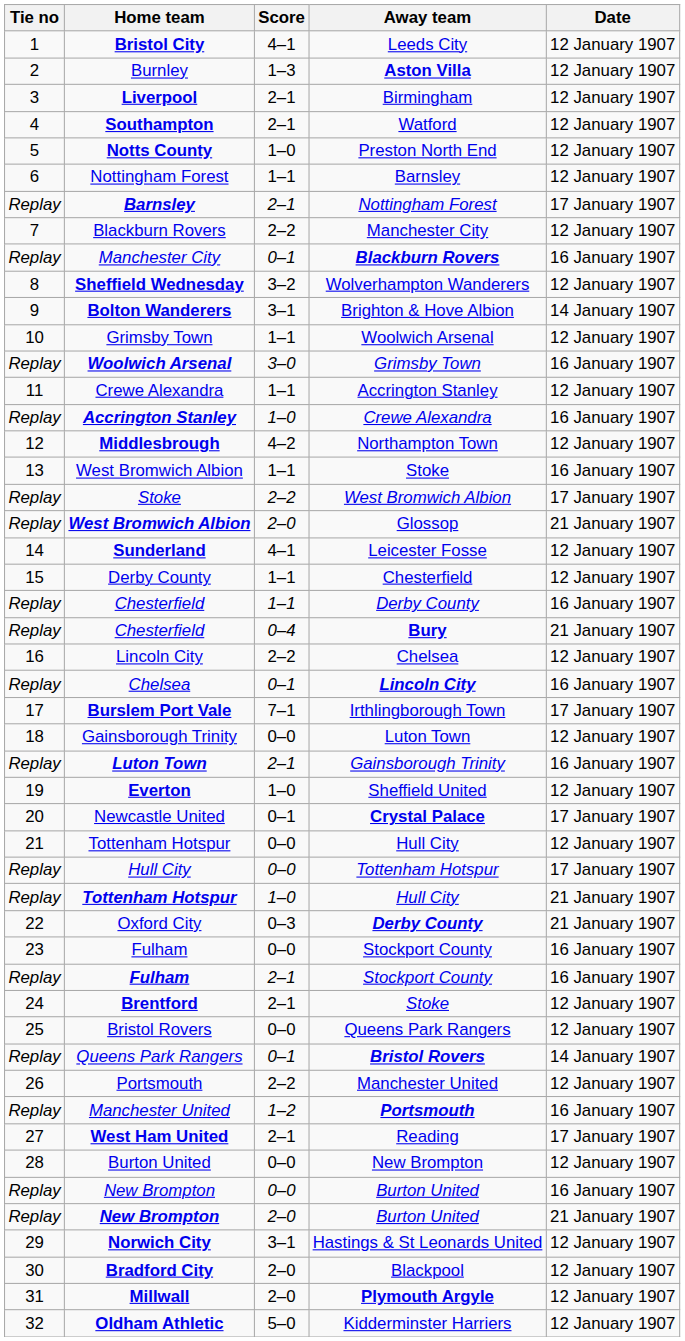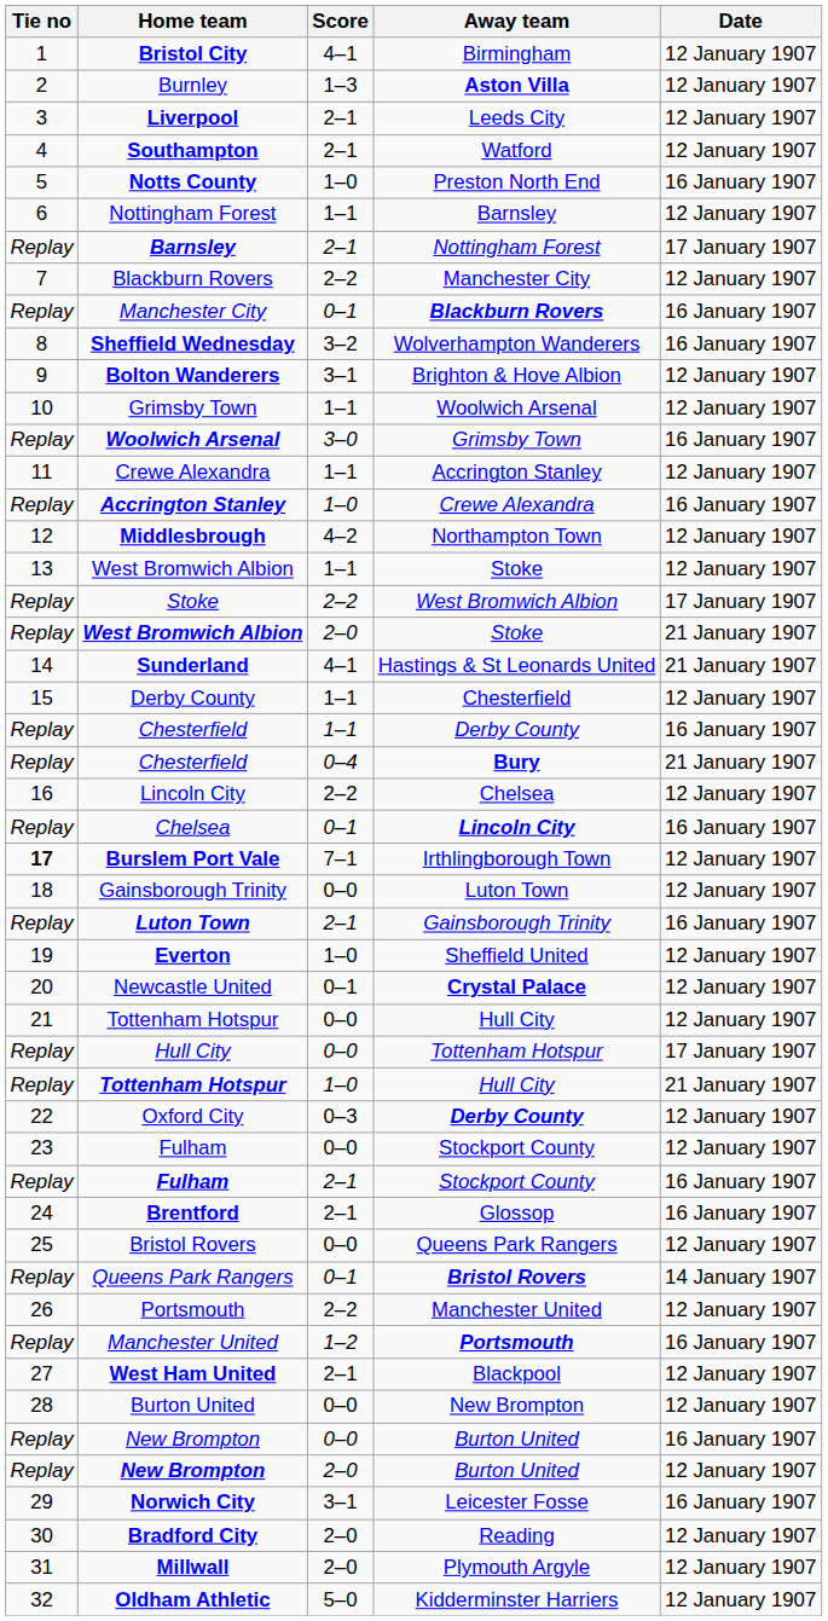 <table class="wikitable" style="text-align: center">
 <tr>
 <th>Tie no</th>
 <th>Home team</th>
 <th>Score</th>
 <th>Away team</th>
 <th>Date</th>
 </tr>
 <tr>
 <td>1</td>
 <td><strong><a href='#'>Bristol City</a></strong></td>
 <td>4–1</td>
-<td><a href='#'>Leeds City</a></td>
+<td><a href='#'>Birmingham</a></td>
 <td>12 January 1907</td>
 </tr>
 <tr>
 <td>2</td>
 <td><a href='#'>Burnley</a></td>
 <td>1–3</td>
 <td><strong><a href='#'>Aston Villa</a></strong></td>
 <td>12 January 1907</td>
 </tr>
 <tr>
 <td>3</td>
 <td><strong><a href='#'>Liverpool</a></strong></td>
 <td>2–1</td>
-<td><a href='#'>Birmingham</a></td>
+<td><a href='#'>Leeds City</a></td>
 <td>12 January 1907</td>
 </tr>
 <tr>
 <td>4</td>
 <td><strong><a href='#'>Southampton</a></strong></td>
 <td>2–1</td>
 <td><a href='#'>Watford</a></td>
 <td>12 January 1907</td>
 </tr>
 <tr>
 <td>5</td>
 <td><strong><a href='#'>Notts County</a></strong></td>
 <td>1–0</td>
 <td><a href='#'>Preston North End</a></td>
-<td>12 January 1907</td>
+<td>16 January 1907</td>
 </tr>
 <tr>
 <td>6</td>
 <td><a href='#'>Nottingham Forest</a></td>
 <td>1–1</td>
 <td><a href='#'>Barnsley</a></td>
 <td>12 January 1907</td>
 </tr>
 <tr>
 <td><em>Replay</em></td>
 <td><strong><em><a href='#'>Barnsley</a></em></strong></td>
 <td><em>2–1</em></td>
 <td><em><a href='#'>Nottingham Forest</a></em></td>
 <td>17 January 1907</td>
 </tr>
 <tr>
 <td>7</td>
 <td><a href='#'>Blackburn Rovers</a></td>
 <td>2–2</td>
 <td><a href='#'>Manchester City</a></td>
 <td>12 January 1907</td>
 </tr>
 <tr>
 <td><em>Replay</em></td>
 <td><em><a href='#'>Manchester City</a></em></td>
 <td><em>0–1</em></td>
 <td><strong><em><a href='#'>Blackburn Rovers</a></em></strong></td>
 <td>16 January 1907</td>
 </tr>
 <tr>
 <td>8</td>
 <td><strong><a href='#'>Sheffield Wednesday</a></strong></td>
 <td>3–2</td>
 <td><a href='#'>Wolverhampton Wanderers</a></td>
-<td>12 January 1907</td>
+<td>16 January 1907</td>
 </tr>
 <tr>
 <td>9</td>
 <td><strong><a href='#'>Bolton Wanderers</a></strong></td>
 <td>3–1</td>
 <td><a href='#'>Brighton & Hove Albion</a></td>
-<td>14 January 1907</td>
+<td>12 January 1907</td>
 </tr>
 <tr>
 <td>10</td>
 <td><a href='#'>Grimsby Town</a></td>
 <td>1–1</td>
 <td><a href='#'>Woolwich Arsenal</a></td>
 <td>12 January 1907</td>
 </tr>
 <tr>
 <td><em>Replay</em></td>
 <td><strong><em><a href='#'>Woolwich Arsenal</a></em></strong></td>
 <td><em>3–0</em></td>
 <td><em><a href='#'>Grimsby Town</a></em></td>
 <td>16 January 1907</td>
 </tr>
 <tr>
 <td>11</td>
 <td><a href='#'>Crewe Alexandra</a></td>
 <td>1–1</td>
 <td><a href='#'>Accrington Stanley</a></td>
 <td>12 January 1907</td>
 </tr>
 <tr>
 <td><em>Replay</em></td>
 <td><strong><em><a href='#'>Accrington Stanley</a></em></strong></td>
 <td><em>1–0</em></td>
 <td><em><a href='#'>Crewe Alexandra</a></em></td>
 <td>16 January 1907</td>
 </tr>
 <tr>
 <td>12</td>
 <td><strong><a href='#'>Middlesbrough</a></strong></td>
 <td>4–2</td>
 <td><a href='#'>Northampton Town</a></td>
 <td>12 January 1907</td>
 </tr>
 <tr>
 <td>13</td>
 <td><a href='#'>West Bromwich Albion</a></td>
 <td>1–1</td>
 <td><a href='#'>Stoke</a></td>
-<td>16 January 1907</td>
+<td>12 January 1907</td>
 </tr>
 <tr>
 <td><em>Replay</em></td>
 <td><em><a href='#'>Stoke</a></em></td>
 <td><em>2–2</em></td>
 <td><em><a href='#'>West Bromwich Albion</a></em></td>
 <td>17 January 1907</td>
 </tr>
 <tr>
 <td><em>Replay</em></td>
 <td><strong><em><a href='#'>West Bromwich Albion</a></em></strong></td>
 <td><em>2–0</em></td>
-<td><a href='#'>Glossop</a></td>
+<td><em><a href='#'>Stoke</a></em></td>
 <td>21 January 1907</td>
 </tr>
 <tr>
 <td>14</td>
 <td><strong><a href='#'>Sunderland</a></strong></td>
 <td>4–1</td>
-<td><a href='#'>Leicester Fosse</a></td>
-<td>12 January 1907</td>
+<td><a href='#'>Hastings & St Leonards United</a></td>
+<td>21 January 1907</td>
 </tr>
 <tr>
 <td>15</td>
 <td><a href='#'>Derby County</a></td>
 <td>1–1</td>
 <td><a href='#'>Chesterfield</a></td>
 <td>12 January 1907</td>
 </tr>
 <tr>
 <td><em>Replay</em></td>
 <td><em><a href='#'>Chesterfield</a></em></td>
 <td><em>1–1</em></td>
 <td><em><a href='#'>Derby County</a></em></td>
 <td>16 January 1907</td>
 </tr>
 <tr>
 <td><em>Replay</em></td>
 <td><em><a href='#'>Chesterfield</a></em></td>
 <td><em>0–4</em></td>
 <td><strong><a href='#'>Bury</a></strong></td>
 <td>21 January 1907</td>
 </tr>
 <tr>
 <td>16</td>
 <td><a href='#'>Lincoln City</a></td>
 <td>2–2</td>
 <td><a href='#'>Chelsea</a></td>
 <td>12 January 1907</td>
 </tr>
 <tr>
 <td><em>Replay</em></td>
 <td><em><a href='#'>Chelsea</a></em></td>
 <td><em>0–1</em></td>
 <td><strong><em><a href='#'>Lincoln City</a></em></strong></td>
 <td>16 January 1907</td>
 </tr>
 <tr>
-<td>17</td>
+<td><strong>17</strong></td>
 <td><strong><a href='#'>Burslem Port Vale</a></strong></td>
 <td>7–1</td>
 <td><a href='#'>Irthlingborough Town</a></td>
-<td>17 January 1907</td>
+<td>12 January 1907</td>
 </tr>
 <tr>
 <td>18</td>
 <td><a href='#'>Gainsborough Trinity</a></td>
 <td>0–0</td>
 <td><a href='#'>Luton Town</a></td>
 <td>12 January 1907</td>
 </tr>
 <tr>
 <td><em>Replay</em></td>
 <td><strong><em><a href='#'>Luton Town</a></em></strong></td>
 <td><em>2–1</em></td>
 <td><em><a href='#'>Gainsborough Trinity</a></em></td>
 <td>16 January 1907</td>
 </tr>
 <tr>
 <td>19</td>
 <td><strong><a href='#'>Everton</a></strong></td>
 <td>1–0</td>
 <td><a href='#'>Sheffield United</a></td>
 <td>12 January 1907</td>
 </tr>
 <tr>
 <td>20</td>
 <td><a href='#'>Newcastle United</a></td>
 <td>0–1</td>
 <td><strong><a href='#'>Crystal Palace</a></strong></td>
-<td>17 January 1907</td>
+<td>12 January 1907</td>
 </tr>
 <tr>
 <td>21</td>
 <td><a href='#'>Tottenham Hotspur</a></td>
 <td>0–0</td>
 <td><a href='#'>Hull City</a></td>
 <td>12 January 1907</td>
 </tr>
 <tr>
 <td><em>Replay</em></td>
 <td><em><a href='#'>Hull City</a></em></td>
 <td><em>0–0</em></td>
 <td><em><a href='#'>Tottenham Hotspur</a></em></td>
 <td>17 January 1907</td>
 </tr>
 <tr>
 <td><em>Replay</em></td>
 <td><strong><em><a href='#'>Tottenham Hotspur</a></em></strong></td>
 <td><em>1–0</em></td>
 <td><em><a href='#'>Hull City</a></em></td>
 <td>21 January 1907</td>
 </tr>
 <tr>
 <td>22</td>
 <td><a href='#'>Oxford City</a></td>
 <td>0–3</td>
 <td><strong><em><a href='#'>Derby County</a></em></strong></td>
-<td>21 January 1907</td>
+<td>12 January 1907</td>
 </tr>
 <tr>
 <td>23</td>
 <td><a href='#'>Fulham</a></td>
 <td>0–0</td>
 <td><a href='#'>Stockport County</a></td>
-<td>16 January 1907</td>
+<td>12 January 1907</td>
 </tr>
 <tr>
 <td><em>Replay</em></td>
 <td><strong><em><a href='#'>Fulham</a></em></strong></td>
 <td><em>2–1</em></td>
 <td><em><a href='#'>Stockport County</a></em></td>
 <td>16 January 1907</td>
 </tr>
 <tr>
 <td>24</td>
 <td><strong><a href='#'>Brentford</a></strong></td>
 <td>2–1</td>
-<td><em><a href='#'>Stoke</a></em></td>
-<td>12 January 1907</td>
+<td><a href='#'>Glossop</a></td>
+<td>16 January 1907</td>
 </tr>
 <tr>
 <td>25</td>
 <td><a href='#'>Bristol Rovers</a></td>
 <td>0–0</td>
 <td><a href='#'>Queens Park Rangers</a></td>
 <td>12 January 1907</td>
 </tr>
 <tr>
 <td><em>Replay</em></td>
 <td><em><a href='#'>Queens Park Rangers</a></em></td>
 <td><em>0–1</em></td>
 <td><strong><em><a href='#'>Bristol Rovers</a></em></strong></td>
 <td>14 January 1907</td>
 </tr>
 <tr>
 <td>26</td>
 <td><a href='#'>Portsmouth</a></td>
 <td>2–2</td>
 <td><a href='#'>Manchester United</a></td>
 <td>12 January 1907</td>
 </tr>
 <tr>
 <td><em>Replay</em></td>
 <td><em><a href='#'>Manchester United</a></em></td>
 <td><em>1–2</em></td>
 <td><strong><em><a href='#'>Portsmouth</a></em></strong></td>
 <td>16 January 1907</td>
 </tr>
 <tr>
 <td>27</td>
 <td><strong><a href='#'>West Ham United</a></strong></td>
 <td>2–1</td>
-<td><a href='#'>Reading</a></td>
-<td>17 January 1907</td>
+<td><a href='#'>Blackpool</a></td>
+<td>12 January 1907</td>
 </tr>
 <tr>
 <td>28</td>
 <td><a href='#'>Burton United</a></td>
 <td>0–0</td>
 <td><a href='#'>New Brompton</a></td>
 <td>12 January 1907</td>
 </tr>
 <tr>
 <td><em>Replay</em></td>
 <td><em><a href='#'>New Brompton</a></em></td>
 <td><em>0–0</em></td>
 <td><em><a href='#'>Burton United</a></em></td>
 <td>16 January 1907</td>
 </tr>
 <tr>
 <td><em>Replay</em></td>
 <td><strong><em><a href='#'>New Brompton</a></em></strong></td>
 <td><em>2–0</em></td>
 <td><em><a href='#'>Burton United</a></em></td>
-<td>21 January 1907</td>
+<td>12 January 1907</td>
 </tr>
 <tr>
 <td>29</td>
 <td><strong><a href='#'>Norwich City</a></strong></td>
 <td>3–1</td>
-<td><a href='#'>Hastings & St Leonards United</a></td>
-<td>12 January 1907</td>
+<td><a href='#'>Leicester Fosse</a></td>
+<td>16 January 1907</td>
 </tr>
 <tr>
 <td>30</td>
 <td><strong><a href='#'>Bradford City</a></strong></td>
 <td>2–0</td>
-<td><a href='#'>Blackpool</a></td>
+<td><a href='#'>Reading</a></td>
 <td>12 January 1907</td>
 </tr>
 <tr>
 <td>31</td>
 <td><strong><a href='#'>Millwall</a></strong></td>
 <td>2–0</td>
-<td><strong><a href='#'>Plymouth Argyle</a></strong></td>
+<td><a href='#'>Plymouth Argyle</a></td>
 <td>12 January 1907</td>
 </tr>
 <tr>
 <td>32</td>
 <td><strong><a href='#'>Oldham Athletic</a></strong></td>
 <td>5–0</td>
 <td><a href='#'>Kidderminster Harriers</a></td>
 <td>12 January 1907</td>
 </tr>
 </table>
